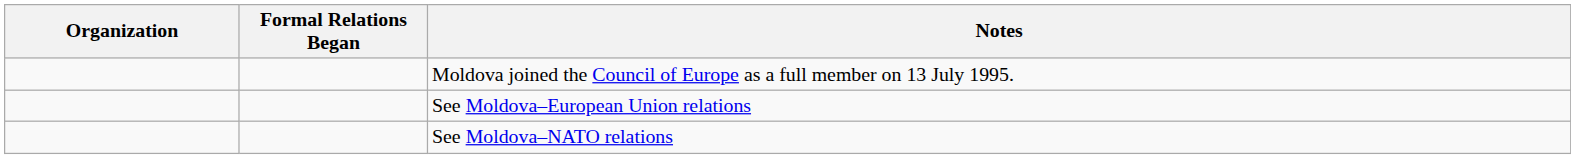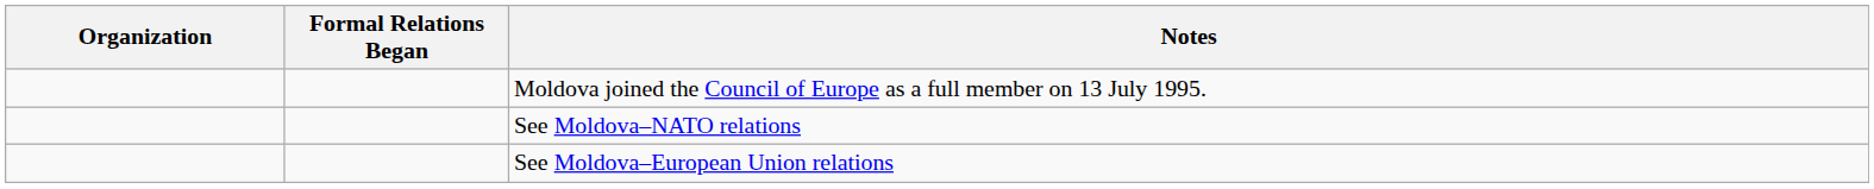 <table class="wikitable sortable" border="1" style="width:100%; margin:auto;">
 <tr>
 <th width="15%">Organization</th>
 <th width="12%">Formal Relations Began</th>
 <th>Notes</th>
 </tr>
 <tr -valign="top">
 <td></td>
 <td></td>
 <td>Moldova joined the <a href='#'>Council of Europe</a> as a full member on 13 July 1995.</td>
 </tr>
 <tr -valign="top">
 <td></td>
 <td></td>
-<td>See <a href='#'>Moldova–European Union relations</a></td>
+<td>See <a href='#'>Moldova–NATO relations</a></td>
 </tr>
 <tr -valign="top">
 <td></td>
 <td></td>
-<td>See <a href='#'>Moldova–NATO relations</a></td>
+<td>See <a href='#'>Moldova–European Union relations</a></td>
 </tr>
 </table>
